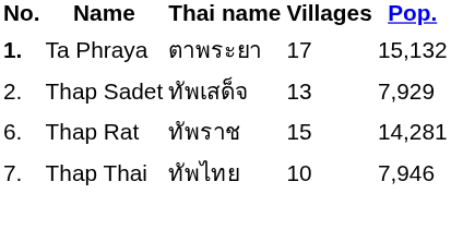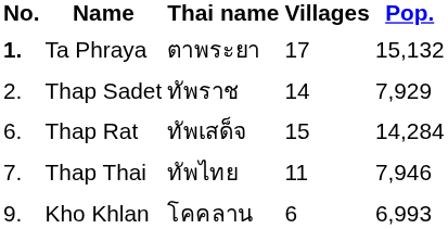 <table>
 <tr>
 <th>No.</th>
 <th>Name</th>
 <th>Thai name</th>
 <th>Villages</th>
 <th><a href='#'>Pop.</a></th>
 </tr>
 <tr>
 <td><strong>1.</strong></td>
 <td>Ta Phraya</td>
 <td>ตาพระยา</td>
 <td>17</td>
 <td>15,132</td>
 </tr>
 <tr>
 <td>2.</td>
 <td>Thap Sadet</td>
-<td>ทัพเสด็จ</td>
-<td>13</td>
+<td>ทัพราช</td>
+<td>14</td>
 <td>7,929</td>
 </tr>
 <tr>
 <td>6.</td>
 <td>Thap Rat</td>
-<td>ทัพราช</td>
+<td>ทัพเสด็จ</td>
 <td>15</td>
-<td>14,281</td>
+<td>14,284</td>
 </tr>
 <tr>
 <td>7.</td>
 <td>Thap Thai</td>
 <td>ทัพไทย</td>
-<td>10</td>
+<td>11</td>
 <td>7,946</td>
 </tr>
+<tr>
+<td>9.</td>
+<td>Kho Khlan</td>
+<td>โคคลาน</td>
+<td>6</td>
+<td>6,993</td>
+</tr>
 </table>
